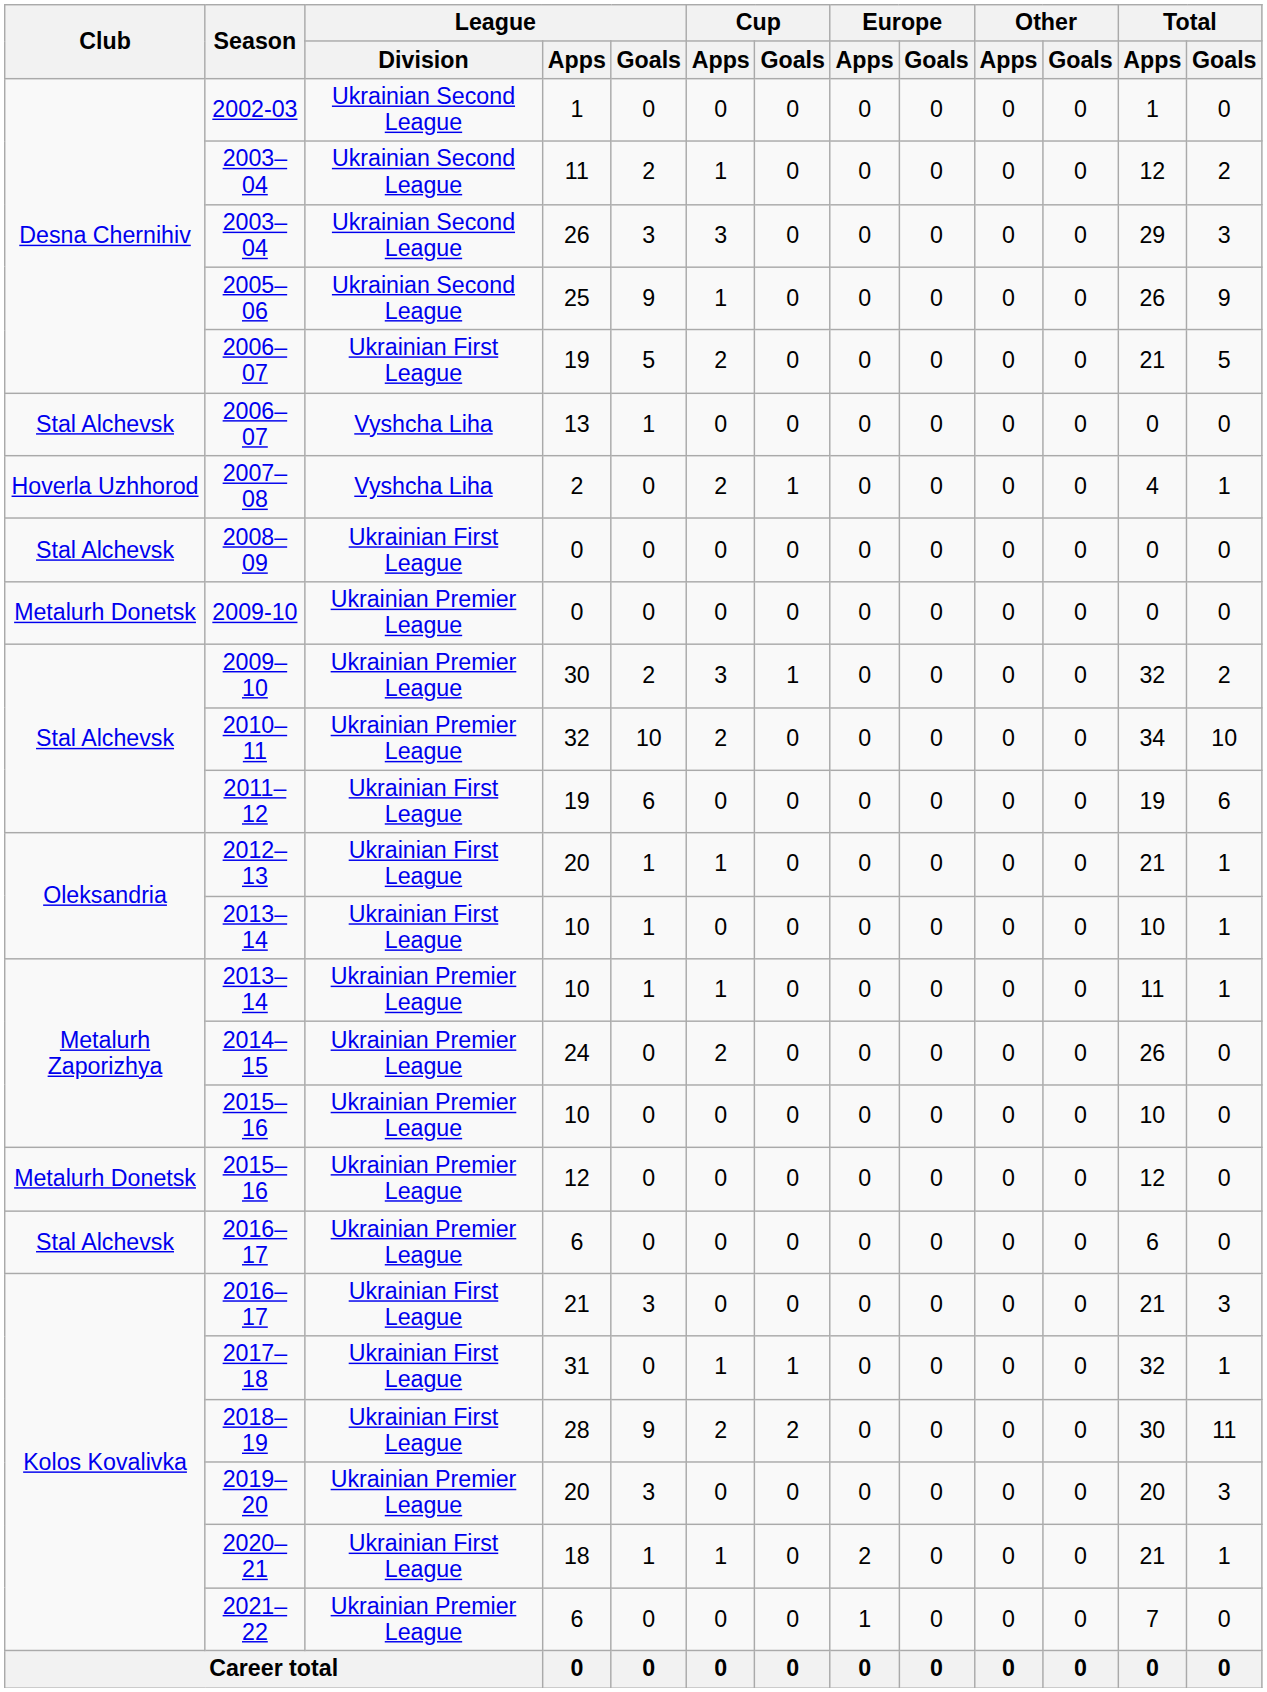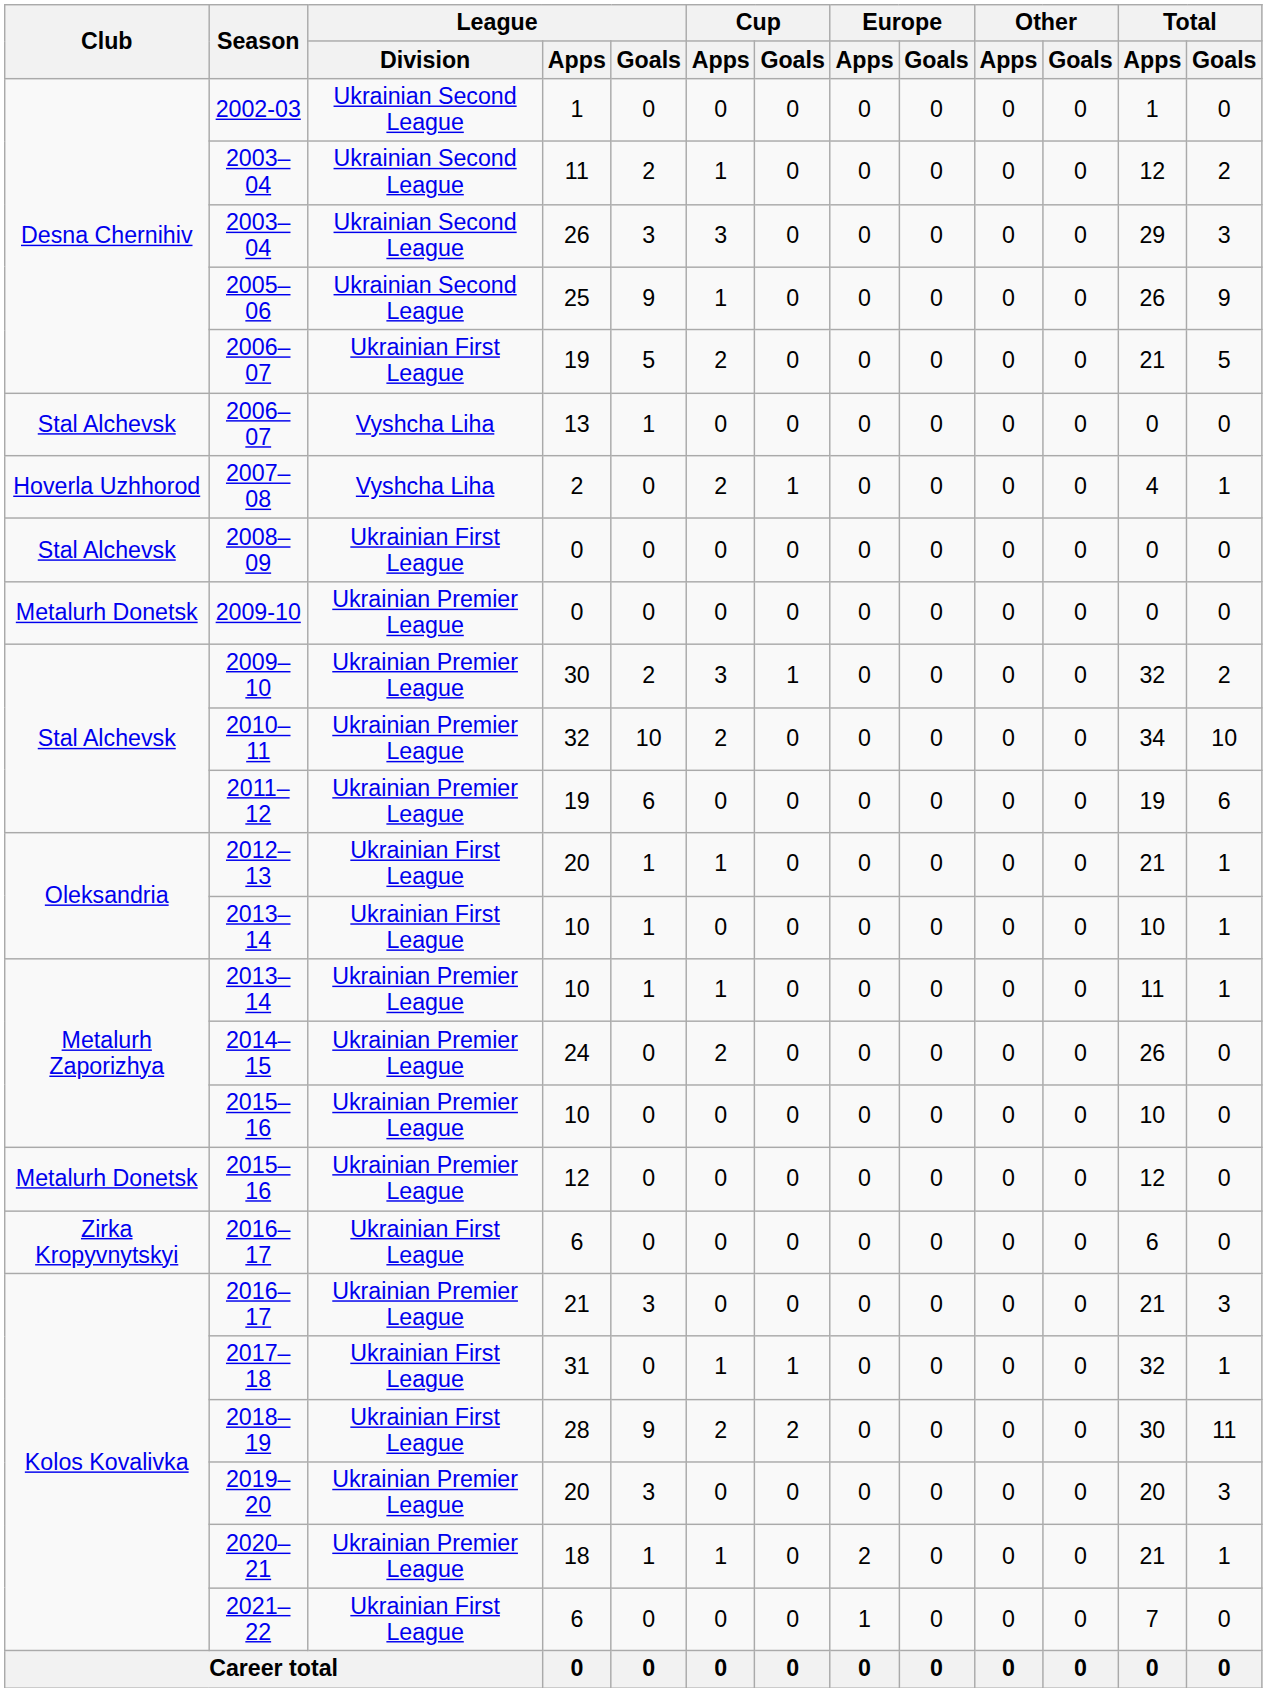 <table class="wikitable" style="text-align:center">
 <tr>
 <th rowspan="2">Club</th>
 <th rowspan="2">Season</th>
 <th colspan="3">League</th>
 <th colspan="2">Cup</th>
 <th colspan="2">Europe</th>
 <th colspan="2">Other</th>
 <th colspan="2">Total</th>
 </tr>
 <tr>
 <th>Division</th>
 <th>Apps</th>
 <th>Goals</th>
 <th>Apps</th>
 <th>Goals</th>
 <th>Apps</th>
 <th>Goals</th>
 <th>Apps</th>
 <th>Goals</th>
 <th>Apps</th>
 <th>Goals</th>
 </tr>
 <tr>
 <td rowspan="5"><a href='#'>Desna Chernihiv</a></td>
 <td><a href='#'>2002-03</a></td>
 <td><a href='#'>Ukrainian Second League</a></td>
 <td>1</td>
 <td>0</td>
 <td>0</td>
 <td>0</td>
 <td>0</td>
 <td>0</td>
 <td>0</td>
 <td>0</td>
 <td>1</td>
 <td>0</td>
 </tr>
 <tr>
 <td><a href='#'>2003–04</a></td>
 <td><a href='#'>Ukrainian Second League</a></td>
 <td>11</td>
 <td>2</td>
 <td>1</td>
 <td>0</td>
 <td>0</td>
 <td>0</td>
 <td>0</td>
 <td>0</td>
 <td>12</td>
 <td>2</td>
 </tr>
 <tr>
 <td><a href='#'>2003–04</a></td>
 <td><a href='#'>Ukrainian Second League</a></td>
 <td>26</td>
 <td>3</td>
 <td>3</td>
 <td>0</td>
 <td>0</td>
 <td>0</td>
 <td>0</td>
 <td>0</td>
 <td>29</td>
 <td>3</td>
 </tr>
 <tr>
 <td><a href='#'>2005–06</a></td>
 <td><a href='#'>Ukrainian Second League</a></td>
 <td>25</td>
 <td>9</td>
 <td>1</td>
 <td>0</td>
 <td>0</td>
 <td>0</td>
 <td>0</td>
 <td>0</td>
 <td>26</td>
 <td>9</td>
 </tr>
 <tr>
 <td><a href='#'>2006–07</a></td>
 <td><a href='#'>Ukrainian First League</a></td>
 <td>19</td>
 <td>5</td>
 <td>2</td>
 <td>0</td>
 <td>0</td>
 <td>0</td>
 <td>0</td>
 <td>0</td>
 <td>21</td>
 <td>5</td>
 </tr>
 <tr>
 <td rowspan="1"><a href='#'>Stal Alchevsk</a></td>
 <td><a href='#'>2006–07</a></td>
 <td><a href='#'>Vyshcha Liha</a></td>
 <td>13</td>
 <td>1</td>
 <td>0</td>
 <td>0</td>
 <td>0</td>
 <td>0</td>
 <td>0</td>
 <td>0</td>
 <td>0</td>
 <td>0</td>
 </tr>
 <tr>
 <td rowspan="1"><a href='#'>Hoverla Uzhhorod</a></td>
 <td><a href='#'>2007–08</a></td>
 <td><a href='#'>Vyshcha Liha</a></td>
 <td>2</td>
 <td>0</td>
 <td>2</td>
 <td>1</td>
 <td>0</td>
 <td>0</td>
 <td>0</td>
 <td>0</td>
 <td>4</td>
 <td>1</td>
 </tr>
 <tr>
 <td rowspan="1"><a href='#'>Stal Alchevsk</a></td>
 <td><a href='#'>2008–09</a></td>
 <td><a href='#'>Ukrainian First League</a></td>
 <td>0</td>
 <td>0</td>
 <td>0</td>
 <td>0</td>
 <td>0</td>
 <td>0</td>
 <td>0</td>
 <td>0</td>
 <td>0</td>
 <td>0</td>
 </tr>
 <tr>
 <td rowspan="1"><a href='#'>Metalurh Donetsk</a></td>
 <td><a href='#'>2009-10</a></td>
 <td><a href='#'>Ukrainian Premier League</a></td>
 <td>0</td>
 <td>0</td>
 <td>0</td>
 <td>0</td>
 <td>0</td>
 <td>0</td>
 <td>0</td>
 <td>0</td>
 <td>0</td>
 <td>0</td>
 </tr>
 <tr>
 <td rowspan="3"><a href='#'>Stal Alchevsk</a></td>
 <td><a href='#'>2009–10</a></td>
 <td><a href='#'>Ukrainian Premier League</a></td>
 <td>30</td>
 <td>2</td>
 <td>3</td>
 <td>1</td>
 <td>0</td>
 <td>0</td>
 <td>0</td>
 <td>0</td>
 <td>32</td>
 <td>2</td>
 </tr>
 <tr>
 <td><a href='#'>2010–11</a></td>
 <td><a href='#'>Ukrainian Premier League</a></td>
 <td>32</td>
 <td>10</td>
 <td>2</td>
 <td>0</td>
 <td>0</td>
 <td>0</td>
 <td>0</td>
 <td>0</td>
 <td>34</td>
 <td>10</td>
 </tr>
 <tr>
 <td><a href='#'>2011–12</a></td>
-<td><a href='#'>Ukrainian First League</a></td>
+<td><a href='#'>Ukrainian Premier League</a></td>
 <td>19</td>
 <td>6</td>
 <td>0</td>
 <td>0</td>
 <td>0</td>
 <td>0</td>
 <td>0</td>
 <td>0</td>
 <td>19</td>
 <td>6</td>
 </tr>
 <tr>
 <td rowspan="2"><a href='#'>Oleksandria</a></td>
 <td><a href='#'>2012–13</a></td>
 <td><a href='#'>Ukrainian First League</a></td>
 <td>20</td>
 <td>1</td>
 <td>1</td>
 <td>0</td>
 <td>0</td>
 <td>0</td>
 <td>0</td>
 <td>0</td>
 <td>21</td>
 <td>1</td>
 </tr>
 <tr>
 <td><a href='#'>2013–14</a></td>
 <td><a href='#'>Ukrainian First League</a></td>
 <td>10</td>
 <td>1</td>
 <td>0</td>
 <td>0</td>
 <td>0</td>
 <td>0</td>
 <td>0</td>
 <td>0</td>
 <td>10</td>
 <td>1</td>
 </tr>
 <tr>
 <td rowspan="3"><a href='#'>Metalurh Zaporizhya</a></td>
 <td><a href='#'>2013–14</a></td>
 <td><a href='#'>Ukrainian Premier League</a></td>
 <td>10</td>
 <td>1</td>
 <td>1</td>
 <td>0</td>
 <td>0</td>
 <td>0</td>
 <td>0</td>
 <td>0</td>
 <td>11</td>
 <td>1</td>
 </tr>
 <tr>
 <td><a href='#'>2014–15</a></td>
 <td><a href='#'>Ukrainian Premier League</a></td>
 <td>24</td>
 <td>0</td>
 <td>2</td>
 <td>0</td>
 <td>0</td>
 <td>0</td>
 <td>0</td>
 <td>0</td>
 <td>26</td>
 <td>0</td>
 </tr>
 <tr>
 <td><a href='#'>2015–16</a></td>
 <td><a href='#'>Ukrainian Premier League</a></td>
 <td>10</td>
 <td>0</td>
 <td>0</td>
 <td>0</td>
 <td>0</td>
 <td>0</td>
 <td>0</td>
 <td>0</td>
 <td>10</td>
 <td>0</td>
 </tr>
 <tr>
 <td rowspan="1"><a href='#'>Metalurh Donetsk</a></td>
 <td><a href='#'>2015–16</a></td>
 <td><a href='#'>Ukrainian Premier League</a></td>
 <td>12</td>
 <td>0</td>
 <td>0</td>
 <td>0</td>
 <td>0</td>
 <td>0</td>
 <td>0</td>
 <td>0</td>
 <td>12</td>
 <td>0</td>
 </tr>
 <tr>
-<td rowspan="1"><a href='#'>Stal Alchevsk</a></td>
+<td rowspan="1"><a href='#'>Zirka Kropyvnytskyi</a></td>
 <td><a href='#'>2016–17</a></td>
-<td><a href='#'>Ukrainian Premier League</a></td>
+<td><a href='#'>Ukrainian First League</a></td>
 <td>6</td>
 <td>0</td>
 <td>0</td>
 <td>0</td>
 <td>0</td>
 <td>0</td>
 <td>0</td>
 <td>0</td>
 <td>6</td>
 <td>0</td>
 </tr>
 <tr>
 <td rowspan="6"><a href='#'>Kolos Kovalivka</a></td>
 <td><a href='#'>2016–17</a></td>
-<td><a href='#'>Ukrainian First League</a></td>
+<td><a href='#'>Ukrainian Premier League</a></td>
 <td>21</td>
 <td>3</td>
 <td>0</td>
 <td>0</td>
 <td>0</td>
 <td>0</td>
 <td>0</td>
 <td>0</td>
 <td>21</td>
 <td>3</td>
 </tr>
 <tr>
 <td><a href='#'>2017–18</a></td>
 <td><a href='#'>Ukrainian First League</a></td>
 <td>31</td>
 <td>0</td>
 <td>1</td>
 <td>1</td>
 <td>0</td>
 <td>0</td>
 <td>0</td>
 <td>0</td>
 <td>32</td>
 <td>1</td>
 </tr>
 <tr>
 <td><a href='#'>2018–19</a></td>
 <td><a href='#'>Ukrainian First League</a></td>
 <td>28</td>
 <td>9</td>
 <td>2</td>
 <td>2</td>
 <td>0</td>
 <td>0</td>
 <td>0</td>
 <td>0</td>
 <td>30</td>
 <td>11</td>
 </tr>
 <tr>
 <td><a href='#'>2019–20</a></td>
 <td><a href='#'>Ukrainian Premier League</a></td>
 <td>20</td>
 <td>3</td>
 <td>0</td>
 <td>0</td>
 <td>0</td>
 <td>0</td>
 <td>0</td>
 <td>0</td>
 <td>20</td>
 <td>3</td>
 </tr>
 <tr>
 <td><a href='#'>2020–21</a></td>
-<td><a href='#'>Ukrainian First League</a></td>
+<td><a href='#'>Ukrainian Premier League</a></td>
 <td>18</td>
 <td>1</td>
 <td>1</td>
 <td>0</td>
 <td>2</td>
 <td>0</td>
 <td>0</td>
 <td>0</td>
 <td>21</td>
 <td>1</td>
 </tr>
 <tr>
 <td><a href='#'>2021–22</a></td>
-<td><a href='#'>Ukrainian Premier League</a></td>
+<td><a href='#'>Ukrainian First League</a></td>
 <td>6</td>
 <td>0</td>
 <td>0</td>
 <td>0</td>
 <td>1</td>
 <td>0</td>
 <td>0</td>
 <td>0</td>
 <td>7</td>
 <td>0</td>
 </tr>
 <tr>
 <th colspan="3">Career total</th>
 <th>0</th>
 <th>0</th>
 <th>0</th>
 <th>0</th>
 <th>0</th>
 <th>0</th>
 <th>0</th>
 <th>0</th>
 <th>0</th>
 <th>0</th>
 </tr>
 </table>
